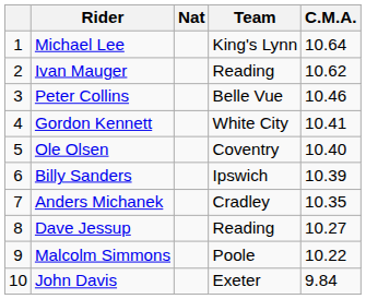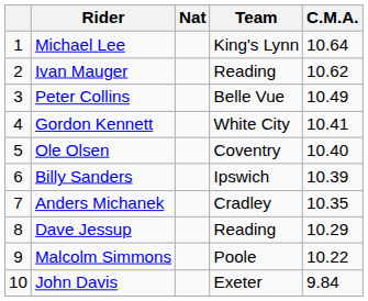 <table class=wikitable>
 <tr>
 <th></th>
 <th>Rider</th>
 <th>Nat</th>
 <th>Team</th>
 <th>C.M.A.</th>
 </tr>
 <tr>
 <td align="center">1</td>
 <td><a href='#'>Michael Lee</a></td>
 <td></td>
 <td>King's Lynn</td>
 <td>10.64</td>
 </tr>
 <tr>
 <td align="center">2</td>
 <td><a href='#'>Ivan Mauger</a></td>
 <td></td>
 <td>Reading</td>
 <td>10.62</td>
 </tr>
 <tr>
 <td align="center">3</td>
 <td><a href='#'>Peter Collins</a></td>
 <td></td>
 <td>Belle Vue</td>
-<td>10.46</td>
+<td>10.49</td>
 </tr>
 <tr>
 <td align="center">4</td>
 <td><a href='#'>Gordon Kennett</a></td>
 <td></td>
 <td>White City</td>
 <td>10.41</td>
 </tr>
 <tr>
 <td align="center">5</td>
 <td><a href='#'>Ole Olsen</a></td>
 <td></td>
 <td>Coventry</td>
 <td>10.40</td>
 </tr>
 <tr>
 <td align="center">6</td>
 <td><a href='#'>Billy Sanders</a></td>
 <td></td>
 <td>Ipswich</td>
 <td>10.39</td>
 </tr>
 <tr>
 <td align="center">7</td>
 <td><a href='#'>Anders Michanek</a></td>
 <td></td>
 <td>Cradley</td>
 <td>10.35</td>
 </tr>
 <tr>
 <td align="center">8</td>
 <td><a href='#'>Dave Jessup</a></td>
 <td></td>
 <td>Reading</td>
-<td>10.27</td>
+<td>10.29</td>
 </tr>
 <tr>
 <td align="center">9</td>
 <td><a href='#'>Malcolm Simmons</a></td>
 <td></td>
 <td>Poole</td>
 <td>10.22</td>
 </tr>
 <tr>
 <td align="center">10</td>
 <td><a href='#'>John Davis</a></td>
 <td></td>
 <td>Exeter</td>
 <td>9.84</td>
 </tr>
 </table>
